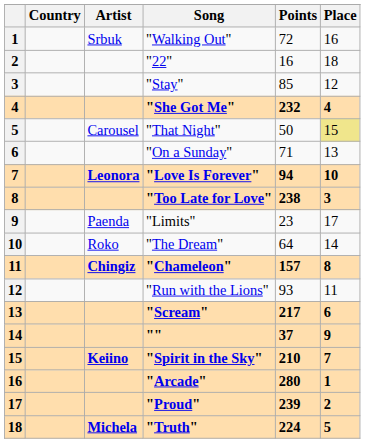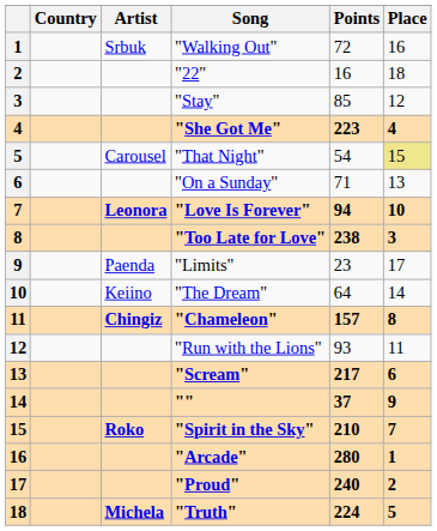 <table class="wikitable sortable plainrowheaders">
 <tr>
 </tr>
 <tr>
 <th scope="col"></th>
 <th scope="col">Country</th>
 <th scope="col">Artist</th>
 <th scope="col">Song</th>
 <th scope="col">Points</th>
 <th scope="col">Place</th>
 </tr>
 <tr>
 <th scope="row" style="text-align:center;">1</th>
 <td></td>
 <td><a href='#'>Srbuk</a></td>
 <td>"<a href='#'>Walking Out</a>"</td>
 <td>72</td>
 <td>16</td>
 </tr>
 <tr>
 <th scope="row" style="text-align:center;">2</th>
 <td></td>
 <td></td>
 <td>"<a href='#'>22</a>"</td>
 <td>16</td>
 <td>18</td>
 </tr>
 <tr>
 <th scope="row" style="text-align:center;">3</th>
 <td></td>
 <td></td>
 <td>"<a href='#'>Stay</a>"</td>
 <td>85</td>
 <td>12</td>
 </tr>
 <tr style="font-weight:bold; background:navajowhite;">
 <th scope="row" style="text-align:center; font-weight:bold; background:navajowhite;">4</th>
 <td></td>
 <td></td>
 <td>"<a href='#'>She Got Me</a>"</td>
-<td>232</td>
+<td>223</td>
 <td>4</td>
 </tr>
 <tr>
 <th scope="row" style="text-align:center;">5</th>
 <td></td>
 <td><a href='#'>Carousel</a></td>
 <td>"<a href='#'>That Night</a>"</td>
-<td>50</td>
+<td>54</td>
 <td style="background: khaki;">15</td>
 </tr>
 <tr>
 <th scope="row" style="text-align:center;">6</th>
 <td></td>
 <td></td>
 <td>"<a href='#'>On a Sunday</a>"</td>
 <td>71</td>
 <td>13</td>
 </tr>
 <tr style="font-weight:bold; background:navajowhite;">
 <th scope="row" style="text-align:center; font-weight:bold; background:navajowhite;">7</th>
 <td></td>
 <td><a href='#'>Leonora</a></td>
 <td>"<a href='#'>Love Is Forever</a>"</td>
 <td>94</td>
 <td>10</td>
 </tr>
 <tr style="font-weight:bold; background:navajowhite;">
 <th scope="row" style="text-align:center; font-weight:bold; background:navajowhite;">8</th>
 <td></td>
 <td></td>
 <td>"<a href='#'>Too Late for Love</a>"</td>
 <td>238</td>
 <td>3</td>
 </tr>
 <tr>
 <th scope="row" style="text-align:center;">9</th>
 <td></td>
 <td><a href='#'>Paenda</a></td>
 <td>"Limits"</td>
 <td>23</td>
 <td>17</td>
 </tr>
 <tr>
 <th scope="row" style="text-align:center;">10</th>
 <td></td>
-<td><a href='#'>Roko</a></td>
+<td><a href='#'>Keiino</a></td>
 <td>"<a href='#'>The Dream</a>"</td>
 <td>64</td>
 <td>14</td>
 </tr>
 <tr style="font-weight:bold; background:navajowhite;">
 <th scope="row" style="text-align:center; font-weight:bold; background:navajowhite;">11</th>
 <td></td>
 <td><a href='#'>Chingiz</a></td>
 <td>"<a href='#'>Chameleon</a>"</td>
 <td>157</td>
 <td>8</td>
 </tr>
 <tr>
 <th scope="row" style="text-align:center;">12</th>
 <td></td>
 <td></td>
 <td>"<a href='#'>Run with the Lions</a>"</td>
 <td>93</td>
 <td>11</td>
 </tr>
 <tr style="font-weight:bold; background:navajowhite;">
 <th scope="row" style="text-align:center; font-weight:bold; background:navajowhite;">13</th>
 <td></td>
 <td></td>
 <td>"<a href='#'>Scream</a>"</td>
 <td>217</td>
 <td>6</td>
 </tr>
 <tr style="font-weight:bold; background:navajowhite;">
 <th scope="row" style="text-align:center; font-weight:bold; background:navajowhite;">14</th>
 <td></td>
 <td></td>
 <td>""</td>
 <td>37</td>
 <td>9</td>
 </tr>
 <tr style="font-weight:bold; background:navajowhite;">
 <th scope="row" style="text-align:center; font-weight:bold; background:navajowhite;">15</th>
 <td></td>
-<td><a href='#'>Keiino</a></td>
+<td><a href='#'>Roko</a></td>
 <td>"<a href='#'>Spirit in the Sky</a>"</td>
 <td>210</td>
 <td>7</td>
 </tr>
 <tr style="font-weight:bold; background:navajowhite;">
 <th scope="row" style="text-align:center; font-weight:bold; background:navajowhite;">16</th>
 <td></td>
 <td></td>
 <td>"<a href='#'>Arcade</a>"</td>
 <td>280</td>
 <td>1</td>
 </tr>
 <tr style="font-weight:bold; background:navajowhite;">
 <th scope="row" style="text-align:center; font-weight:bold; background:navajowhite;">17</th>
 <td></td>
 <td></td>
 <td>"<a href='#'>Proud</a>"</td>
-<td>239</td>
+<td>240</td>
 <td>2</td>
 </tr>
 <tr style="font-weight:bold; background:navajowhite;">
 <th scope="row" style="text-align:center; font-weight:bold; background:navajowhite;">18</th>
 <td></td>
 <td><a href='#'>Michela</a></td>
 <td>"<a href='#'>Truth</a>"</td>
 <td>224</td>
 <td>5</td>
 </tr>
 </table>
